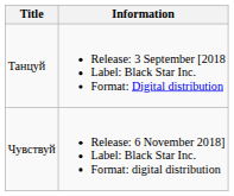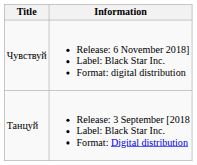 <table class="wikitable">
 <tr>
 <th>Title</th>
 <th>Information</th>
 </tr>
 <tr>
+<td>Чувствуй</td>
+<td><br><ul><li>Release: 6 November 2018]</li><li>Label: Black Star Inc.</li><li>Format: digital distribution</li></ul></td>
+</tr>
+<tr>
 <td>Танцуй</td>
 <td><br><ul><li>Release: 3 September [2018</li><li>Label: Black Star Inc.</li><li>Format: <a href='#'>Digital distribution</a></li></ul></td>
 </tr>
-<tr>
-<td>Чувствуй</td>
-<td><br><ul><li>Release: 6 November 2018]</li><li>Label: Black Star Inc.</li><li>Format: digital distribution</li></ul></td>
-</tr>
 </table>
